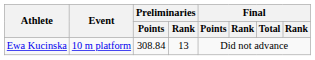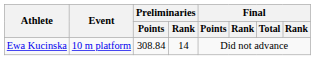 <table class="wikitable" style="font-size:90%">
 <tr>
 <th rowspan="2">Athlete</th>
 <th rowspan="2">Event</th>
 <th colspan=2>Preliminaries</th>
 <th colspan=4>Final</th>
 </tr>
 <tr style="font-size:95%">
 <th>Points</th>
 <th>Rank</th>
 <th>Points</th>
 <th>Rank</th>
 <th>Total</th>
 <th>Rank</th>
 </tr>
 <tr align=center>
 <td rowspan=2><a href='#'>Ewa Kucinska</a></td>
 <td><a href='#'>10 m platform</a></td>
 <td align="center">308.84</td>
-<td align="center">13</td>
+<td align="center">14</td>
 <td align="center" colspan=4>Did not advance</td>
 </tr>
 </table>
